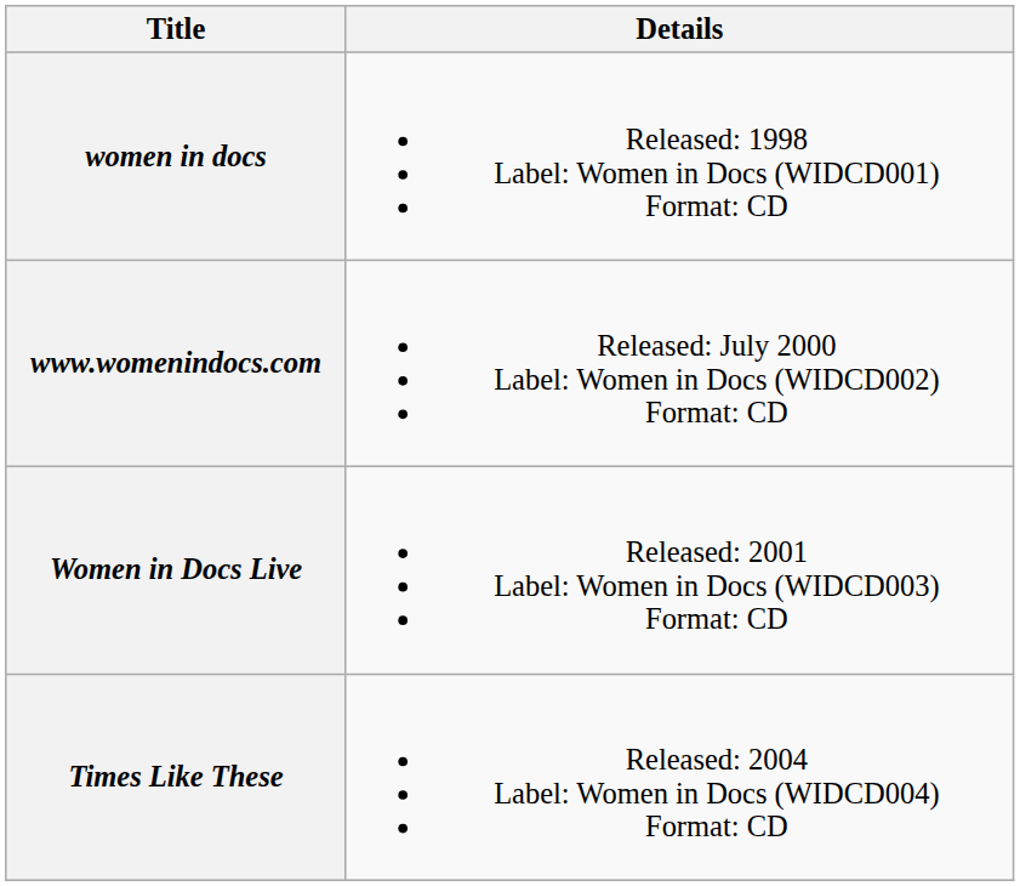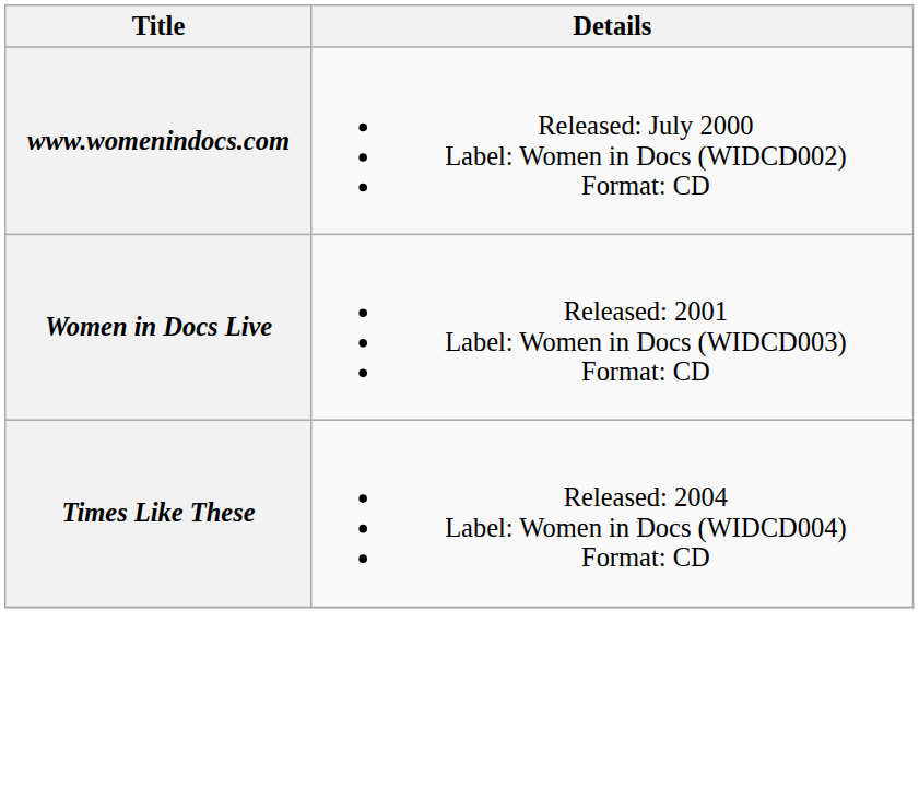 <table class="wikitable plainrowheaders" style="text-align:center;" border="1">
 <tr>
 <th scope="col" style="width:11em;">Title</th>
 <th scope="col" style="width:22em;">Details</th>
-</tr>
-<tr>
-<th scope="row"><em>women in docs</em></th>
-<td><br><ul><li>Released: 1998</li><li>Label:  Women in Docs (WIDCD001)</li><li>Format: CD</li></ul></td>
 </tr>
 <tr>
 <th scope="row"><em>www.womenindocs.com</em></th>
 <td><br><ul><li>Released: July 2000</li><li>Label:  Women in Docs (WIDCD002)</li><li>Format: CD</li></ul></td>
 </tr>
 <tr>
 <th scope="row"><em>Women in Docs Live</em></th>
 <td><br><ul><li>Released: 2001</li><li>Label:  Women in Docs (WIDCD003)</li><li>Format: CD</li></ul></td>
 </tr>
 <tr>
 <th scope="row"><em>Times Like These</em></th>
 <td><br><ul><li>Released: 2004</li><li>Label:  Women in Docs (WIDCD004)</li><li>Format: CD</li></ul></td>
 </tr>
 <tr>
 </tr>
 </table>
